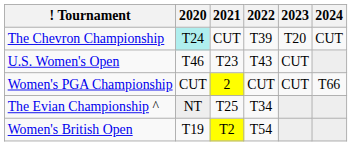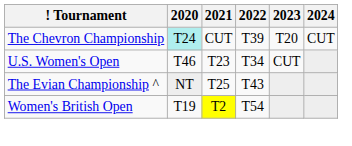 <table class="wikitable" style="font-size:95%;text-align:center;">
 <tr>
 <th>! Tournament</th>
 <th>2020</th>
 <th>2021</th>
 <th>2022</th>
 <th>2023</th>
 <th>2024</th>
 </tr>
 <tr>
 <td align=left><a href='#'>The Chevron Championship</a></td>
 <td style="background: paleturquoise;">T24</td>
 <td>CUT</td>
 <td>T39</td>
 <td>T20</td>
 <td>CUT</td>
 </tr>
 <tr>
 <td align=left><a href='#'>U.S. Women's Open</a></td>
 <td>T46</td>
 <td>T23</td>
-<td>T43</td>
+<td>T34</td>
 <td>CUT</td>
 <td style="background:#eeeeee;"></td>
-</tr>
-<tr>
-<td align=left><a href='#'>Women's PGA Championship</a></td>
-<td>CUT</td>
-<td style="background:yellow;">2</td>
-<td>CUT</td>
-<td>CUT</td>
-<td>T66</td>
 </tr>
 <tr>
 <td align=left><a href='#'>The Evian Championship</a> ^</td>
 <td style="background:#eeeeee;">NT</td>
 <td>T25</td>
-<td>T34</td>
+<td>T43</td>
 <td style="background:#eeeeee;"></td>
 <td style="background:#eeeeee;"></td>
 </tr>
 <tr>
 <td align=left><a href='#'>Women's British Open</a></td>
 <td>T19</td>
 <td style="background:yellow;">T2</td>
 <td>T54</td>
 <td style="background:#eeeeee;"></td>
 <td style="background:#eeeeee;"></td>
 </tr>
 </table>
